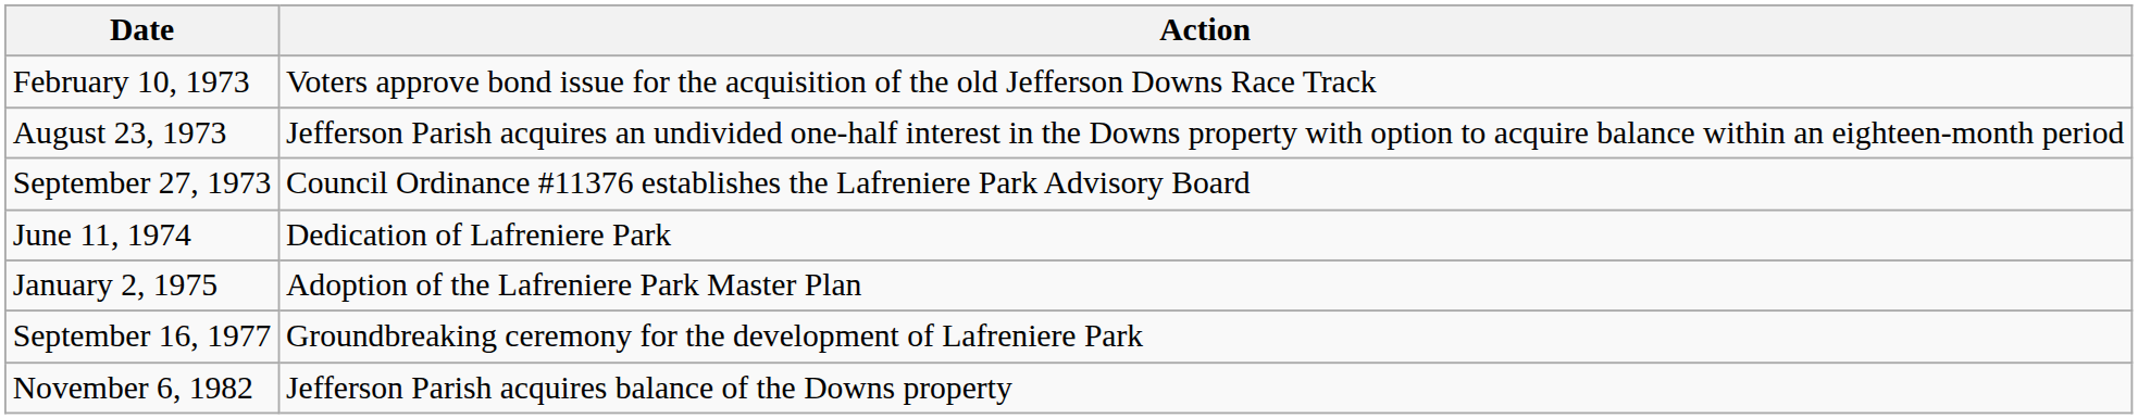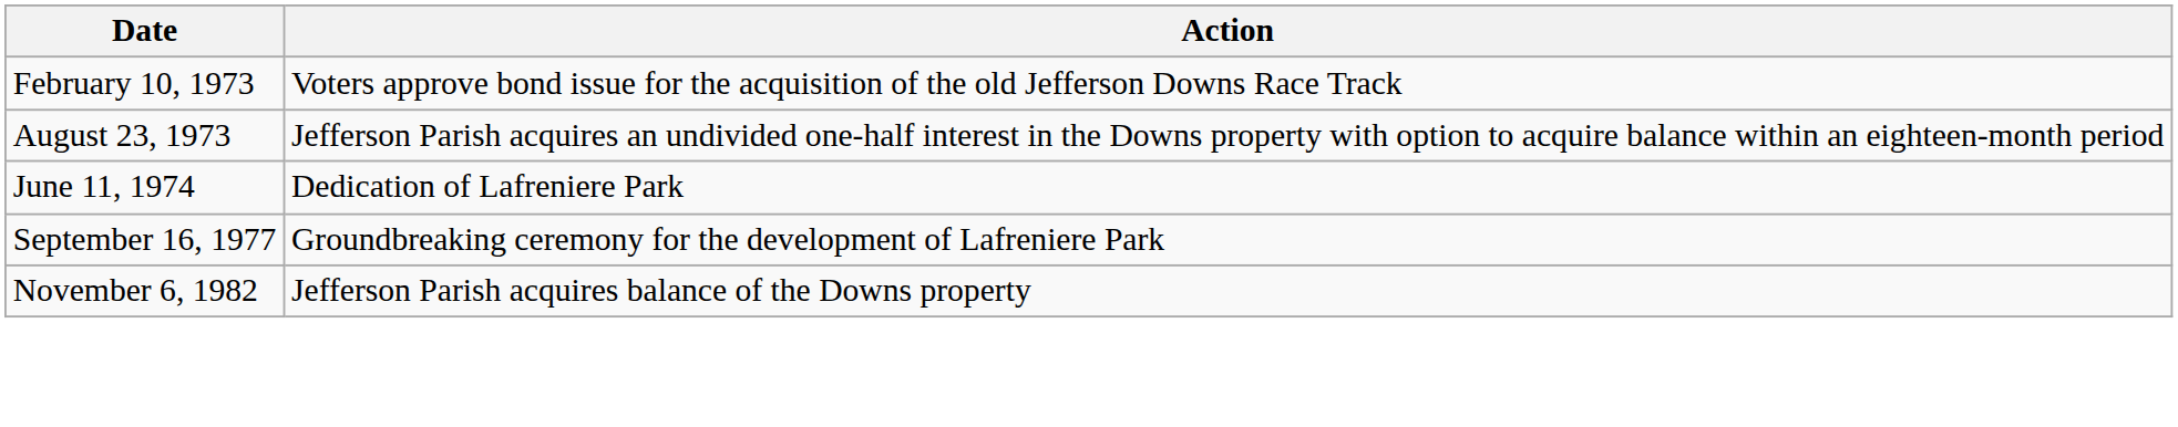 <table class="wikitable">
 <tr>
 <th>Date</th>
 <th>Action</th>
 </tr>
 <tr>
 <td>February 10, 1973</td>
 <td>Voters approve bond issue for the acquisition of the old Jefferson Downs Race Track</td>
 </tr>
 <tr>
 <td>August 23, 1973</td>
 <td>Jefferson Parish acquires an undivided one-half interest in the Downs property with option to acquire balance within an eighteen-month period</td>
 </tr>
 <tr>
-<td>September 27, 1973</td>
-<td>Council Ordinance #11376 establishes the Lafreniere Park Advisory Board</td>
-</tr>
-<tr>
 <td>June 11, 1974</td>
 <td>Dedication of Lafreniere Park</td>
-</tr>
-<tr>
-<td>January 2, 1975</td>
-<td>Adoption of the Lafreniere Park Master Plan</td>
 </tr>
 <tr>
 <td>September 16, 1977</td>
 <td>Groundbreaking ceremony for the development of Lafreniere Park</td>
 </tr>
 <tr>
 <td>November 6, 1982</td>
 <td>Jefferson Parish acquires balance of the Downs property</td>
 </tr>
 </table>
